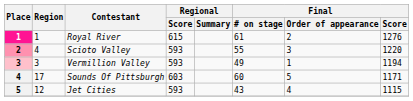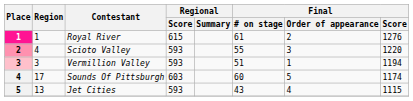 <table class="wikitable sortable">
 <tr>
 <th rowspan="2" scope="col">Place</th>
 <th rowspan="2" scope="col">Region</th>
 <th rowspan="2" scope="col">Contestant</th>
 <th colspan="2" scope="col">Regional</th>
 <th colspan="3">Final</th>
 </tr>
 <tr>
 <th scope="col">Score</th>
 <th scope="col" class="unsortable">Summary</th>
 <th># on stage</th>
 <th scope="col">Order of appearance</th>
 <th scope="col">Score</th>
 </tr>
 <tr>
 <th scope="row" style="background: #FF1493; color:#fff;">1</th>
 <td>1</td>
 <td><em>Royal River</em></td>
 <td>615</td>
 <td></td>
 <td>61</td>
 <td>2</td>
 <td>1276</td>
 </tr>
 <tr>
 <th scope="row" style="background: #FF91AF;">2</th>
 <td>4</td>
 <td><em>Scioto Valley</em></td>
 <td>593</td>
 <td></td>
 <td>55</td>
 <td>3</td>
 <td>1220</td>
 </tr>
 <tr>
 <th scope="row" style="background: pink;">3</th>
 <td>3</td>
 <td><em>Vermillion Valley</em></td>
 <td>593</td>
 <td></td>
-<td>49</td>
+<td>51</td>
 <td>1</td>
 <td>1194</td>
 </tr>
 <tr>
 <th>4</th>
 <td>17</td>
 <td><em>Sounds Of Pittsburgh</em></td>
 <td>603</td>
 <td></td>
 <td>60</td>
 <td>5</td>
-<td>1171</td>
+<td>1174</td>
 </tr>
 <tr>
 <th>5</th>
-<td>12</td>
+<td>13</td>
 <td><em>Jet Cities</em></td>
 <td>593</td>
 <td></td>
 <td>43</td>
 <td>4</td>
 <td>1115</td>
 </tr>
 <tr>
 </tr>
 </table>
